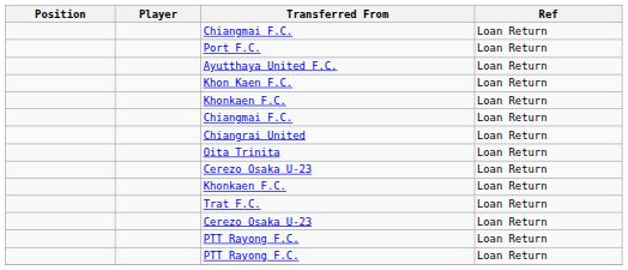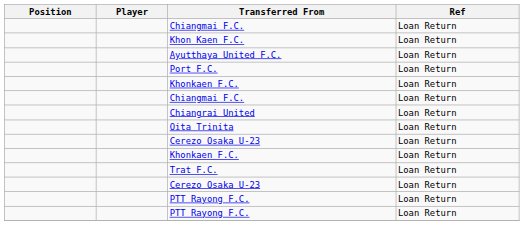 <table class="wikitable sortable" style="width:60%; text-align:center; font-size:100%; text-align:left;">
 <tr>
 <th><strong>Position</strong></th>
 <th><strong>Player</strong></th>
 <th><strong>Transferred From</strong></th>
 <th><strong>Ref</strong></th>
 </tr>
 <tr>
 <td></td>
 <td></td>
 <td> <a href='#'>Chiangmai F.C.</a></td>
 <td>Loan Return</td>
 </tr>
 <tr>
 <td></td>
 <td></td>
-<td> <a href='#'>Port F.C.</a></td>
-<td>Loan Return </td>
+<td> <a href='#'>Khon Kaen F.C.</a></td>
+<td>Loan Return</td>
 </tr>
 <tr>
 <td></td>
 <td></td>
 <td> <a href='#'>Ayutthaya United F.C.</a></td>
 <td>Loan Return</td>
 </tr>
 <tr>
 <td></td>
 <td></td>
-<td> <a href='#'>Khon Kaen F.C.</a></td>
-<td>Loan Return</td>
+<td> <a href='#'>Port F.C.</a></td>
+<td>Loan Return </td>
 </tr>
 <tr>
 <td></td>
 <td></td>
 <td> <a href='#'>Khonkaen F.C.</a></td>
 <td>Loan Return</td>
 </tr>
 <tr>
 <td></td>
 <td></td>
 <td> <a href='#'>Chiangmai F.C.</a></td>
 <td>Loan Return </td>
 </tr>
 <tr>
 <td></td>
 <td></td>
 <td> <a href='#'>Chiangrai United</a></td>
 <td>Loan Return</td>
 </tr>
 <tr>
 <td></td>
 <td></td>
 <td> <a href='#'>Oita Trinita</a></td>
 <td>Loan Return </td>
 </tr>
 <tr>
 <td></td>
 <td></td>
 <td> <a href='#'>Cerezo Osaka U-23</a></td>
 <td>Loan Return</td>
 </tr>
 <tr>
 <td></td>
 <td></td>
 <td> <a href='#'>Khonkaen F.C.</a></td>
 <td>Loan Return</td>
 </tr>
 <tr>
 <td></td>
 <td></td>
 <td> <a href='#'>Trat F.C.</a></td>
 <td>Loan Return </td>
 </tr>
 <tr>
 <td></td>
 <td></td>
 <td> <a href='#'>Cerezo Osaka U-23</a></td>
 <td>Loan Return</td>
 </tr>
 <tr>
 <td></td>
 <td></td>
 <td> <a href='#'>PTT Rayong F.C.</a></td>
 <td>Loan Return </td>
 </tr>
 <tr>
 <td></td>
 <td></td>
 <td> <a href='#'>PTT Rayong F.C.</a></td>
 <td>Loan Return </td>
 </tr>
 <tr>
 </tr>
 </table>
